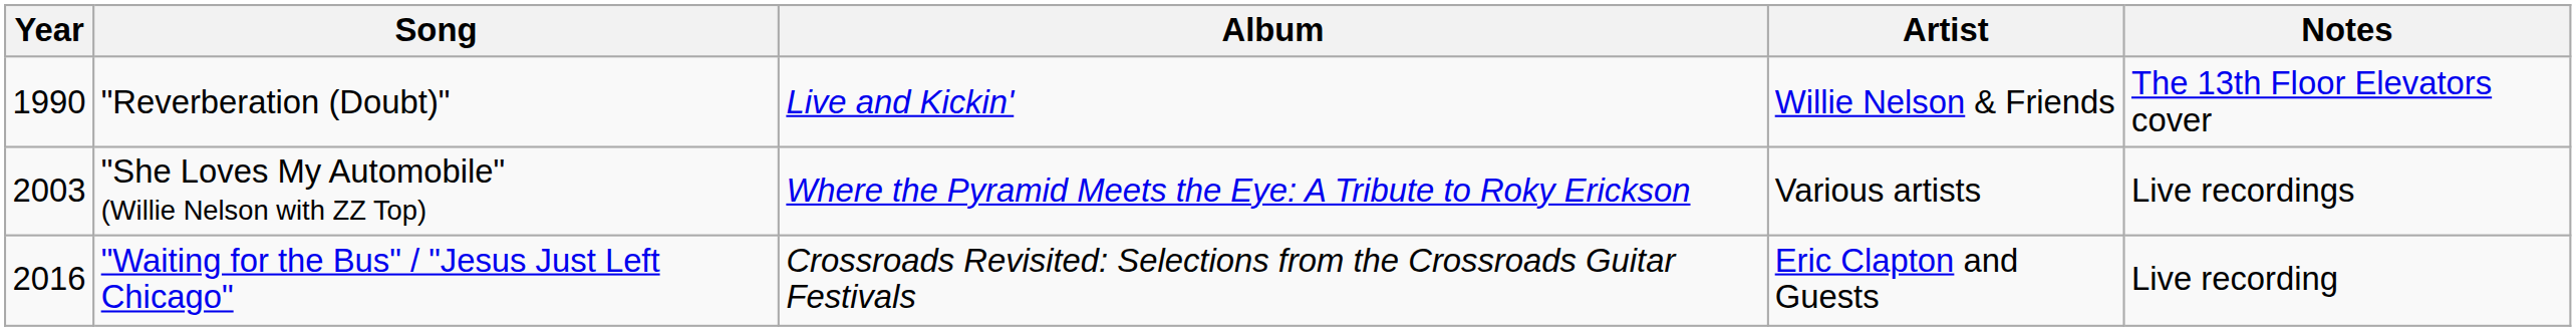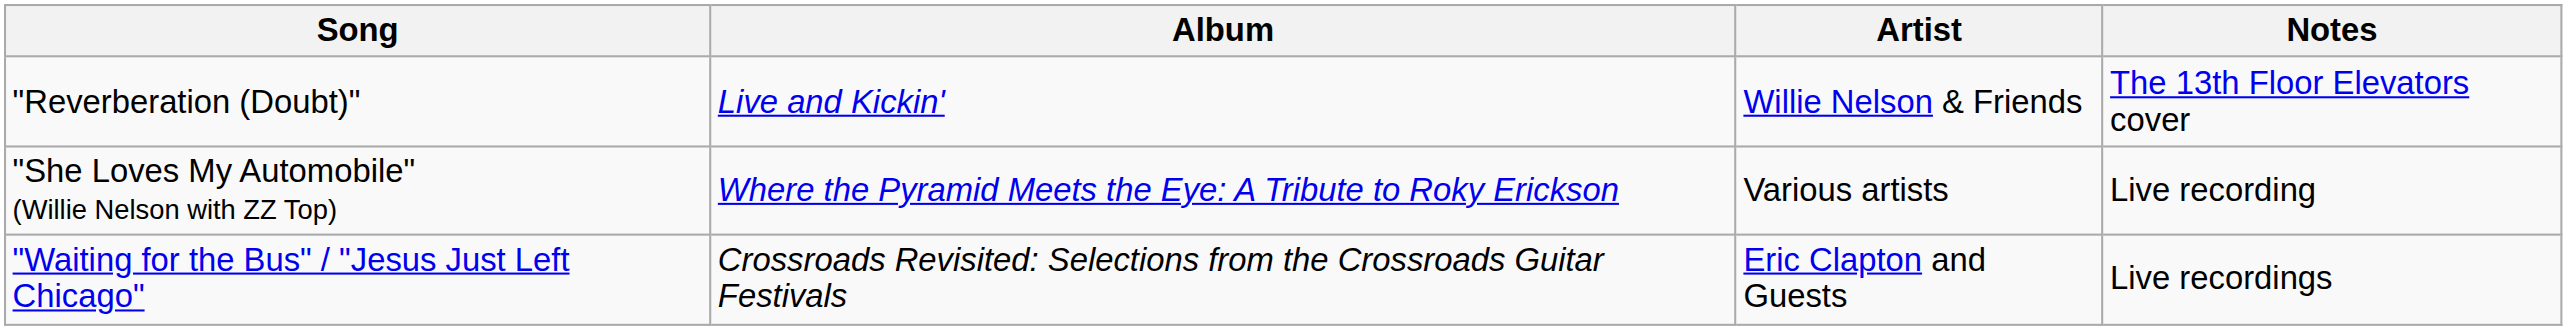 <table class="wikitable">
 <tr>
-<th>Year</th>
 <th>Song</th>
 <th>Album</th>
 <th>Artist</th>
 <th>Notes</th>
 </tr>
 <tr>
-<td>1990</td>
 <td>"Reverberation (Doubt)"</td>
 <td><em><a href='#'>Live and Kickin'</a></em></td>
 <td><a href='#'>Willie Nelson</a> & Friends</td>
 <td><a href='#'>The 13th Floor Elevators</a> cover</td>
 </tr>
 <tr>
-<td>2003</td>
 <td>"She Loves My Automobile"<br><small>(Willie Nelson with ZZ Top)</small></td>
 <td><em><a href='#'>Where the Pyramid Meets the Eye: A Tribute to Roky Erickson</a></em></td>
 <td>Various artists</td>
-<td>Live recordings</td>
+<td>Live recording</td>
 </tr>
 <tr>
-<td>2016</td>
 <td><a href='#'>"Waiting for the Bus" / "Jesus Just Left Chicago"</a></td>
 <td><em>Crossroads Revisited: Selections from the Crossroads Guitar Festivals</em></td>
 <td><a href='#'>Eric Clapton</a> and Guests</td>
-<td>Live recording</td>
+<td>Live recordings</td>
 </tr>
 </table>
